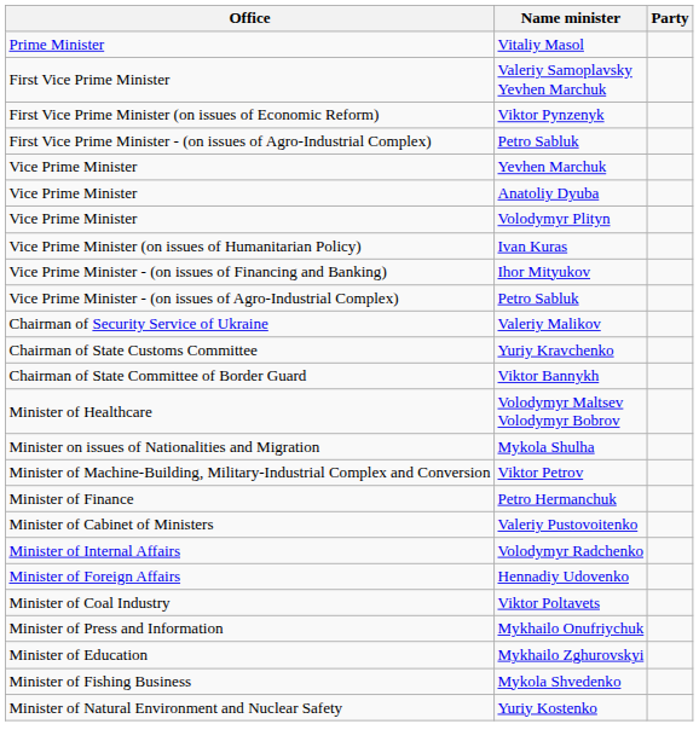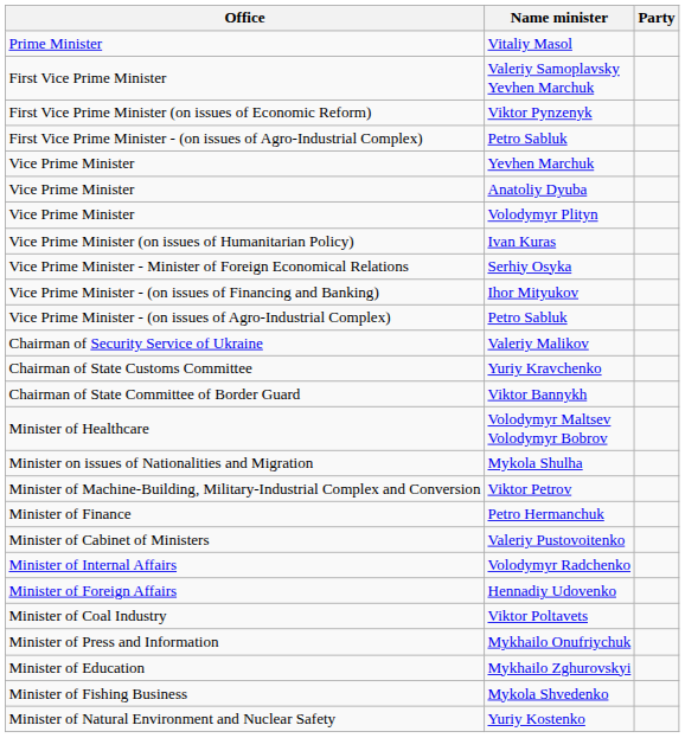 <table class="wikitable" style="font-size: 95%;">
 <tr>
 <th>Office</th>
 <th>Name minister</th>
 <th>Party</th>
 </tr>
 <tr>
 <td><a href='#'>Prime Minister</a></td>
 <td><a href='#'>Vitaliy Masol</a></td>
 <td></td>
 </tr>
 <tr>
 <td>First Vice Prime Minister</td>
 <td><a href='#'>Valeriy Samoplavsky</a><br><a href='#'>Yevhen Marchuk</a></td>
 <td></td>
 </tr>
 <tr>
 <td>First Vice Prime Minister (on issues of Economic Reform)</td>
 <td><a href='#'>Viktor Pynzenyk</a></td>
 <td></td>
 </tr>
 <tr>
 <td>First Vice Prime Minister - (on issues of Agro-Industrial Complex)</td>
 <td><a href='#'>Petro Sabluk</a></td>
 <td></td>
 </tr>
 <tr>
 <td>Vice Prime Minister</td>
 <td><a href='#'>Yevhen Marchuk</a></td>
 <td></td>
 </tr>
 <tr>
 <td>Vice Prime Minister</td>
 <td><a href='#'>Anatoliy Dyuba</a></td>
 <td></td>
 </tr>
 <tr>
 <td>Vice Prime Minister</td>
 <td><a href='#'>Volodymyr Plityn</a></td>
 <td></td>
 </tr>
 <tr>
 <td>Vice Prime Minister (on issues of Humanitarian Policy)</td>
 <td><a href='#'>Ivan Kuras</a></td>
+<td></td>
+</tr>
+<tr>
+<td>Vice Prime Minister - Minister of Foreign Economical Relations</td>
+<td><a href='#'>Serhiy Osyka</a></td>
 <td></td>
 </tr>
 <tr>
 <td>Vice Prime Minister - (on issues of Financing and Banking)</td>
 <td><a href='#'>Ihor Mityukov</a></td>
 <td></td>
 </tr>
 <tr>
 <td>Vice Prime Minister - (on issues of Agro-Industrial Complex)</td>
 <td><a href='#'>Petro Sabluk</a></td>
 <td></td>
 </tr>
 <tr>
 <td>Chairman of <a href='#'>Security Service of Ukraine</a></td>
 <td><a href='#'>Valeriy Malikov</a></td>
 <td></td>
 </tr>
 <tr>
 <td>Chairman of State Customs Committee</td>
 <td><a href='#'>Yuriy Kravchenko</a></td>
 <td></td>
 </tr>
 <tr>
 <td>Chairman of State Committee of Border Guard</td>
 <td><a href='#'>Viktor Bannykh</a></td>
 <td></td>
 </tr>
 <tr>
 <td>Minister of Healthcare</td>
 <td><a href='#'>Volodymyr Maltsev</a><br><a href='#'>Volodymyr Bobrov</a></td>
 <td></td>
 </tr>
 <tr>
 <td>Minister on issues of Nationalities and Migration</td>
 <td><a href='#'>Mykola Shulha</a></td>
 <td></td>
 </tr>
 <tr>
 <td>Minister of Machine-Building, Military-Industrial Complex and Conversion</td>
 <td><a href='#'>Viktor Petrov</a></td>
 <td></td>
 </tr>
 <tr>
 <td>Minister of Finance</td>
 <td><a href='#'>Petro Hermanchuk</a></td>
 <td></td>
 </tr>
 <tr>
 <td>Minister of Cabinet of Ministers</td>
 <td><a href='#'>Valeriy Pustovoitenko</a></td>
 <td></td>
 </tr>
 <tr>
 <td><a href='#'>Minister of Internal Affairs</a></td>
 <td><a href='#'>Volodymyr Radchenko</a></td>
 <td></td>
 </tr>
 <tr>
 <td><a href='#'>Minister of Foreign Affairs</a></td>
 <td><a href='#'>Hennadiy Udovenko</a></td>
 <td></td>
 </tr>
 <tr>
 <td>Minister of Coal Industry</td>
 <td><a href='#'>Viktor Poltavets</a></td>
 <td></td>
 </tr>
 <tr>
 <td>Minister of Press and Information</td>
 <td><a href='#'>Mykhailo Onufriychuk</a></td>
 <td></td>
 </tr>
 <tr>
 <td>Minister of Education</td>
 <td><a href='#'>Mykhailo Zghurovskyi</a></td>
 <td></td>
 </tr>
 <tr>
 <td>Minister of Fishing Business</td>
 <td><a href='#'>Mykola Shvedenko</a></td>
 <td></td>
 </tr>
 <tr>
 <td>Minister of Natural Environment and Nuclear Safety</td>
 <td><a href='#'>Yuriy Kostenko</a></td>
 <td></td>
 </tr>
 </table>
